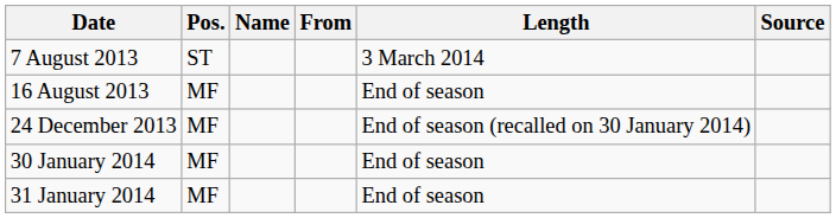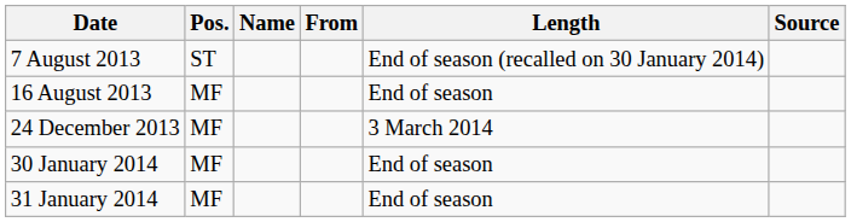 <table class="wikitable" style="text-align:left">
 <tr>
 <th>Date</th>
 <th>Pos.</th>
 <th>Name</th>
 <th>From</th>
 <th>Length</th>
 <th>Source</th>
 </tr>
 <tr>
 <td>7 August 2013</td>
 <td>ST</td>
 <td></td>
 <td></td>
-<td>3 March 2014</td>
+<td>End of season (recalled on 30 January 2014)</td>
 <td></td>
 </tr>
 <tr>
 <td>16 August 2013</td>
 <td>MF</td>
 <td></td>
 <td></td>
 <td>End of season</td>
 <td></td>
 </tr>
 <tr>
 <td>24 December 2013</td>
 <td>MF</td>
 <td></td>
 <td></td>
-<td>End of season (recalled on 30 January 2014)</td>
+<td>3 March 2014</td>
 <td></td>
 </tr>
 <tr>
 <td>30 January 2014</td>
 <td>MF</td>
 <td></td>
 <td></td>
 <td>End of season</td>
 <td></td>
 </tr>
 <tr>
 <td>31 January 2014</td>
 <td>MF</td>
 <td></td>
 <td></td>
 <td>End of season</td>
 <td></td>
 </tr>
 </table>
